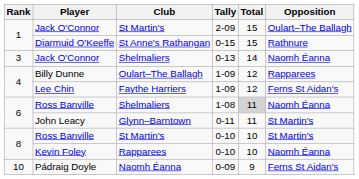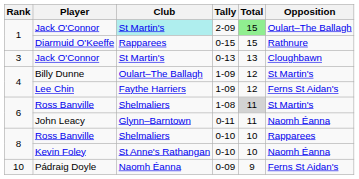 <table class="wikitable">
 <tr>
 <th>Rank</th>
 <th>Player</th>
 <th>Club</th>
 <th>Tally</th>
 <th>Total</th>
 <th>Opposition</th>
 </tr>
 <tr>
 <td rowspan="2" style="text-align:center;">1</td>
 <td><a href='#'>Jack O'Connor</a></td>
-<td><a href='#'>St Martin's</a></td>
+<td style="background: paleturquoise;"><a href='#'>St Martin's</a></td>
 <td align=center>2-09</td>
-<td align=center>15</td>
+<td align=center style="background: lightgreen;">15</td>
 <td><a href='#'>Oulart–The Ballagh</a></td>
 </tr>
 <tr>
 <td><a href='#'>Diarmuid O'Keeffe</a></td>
-<td><a href='#'>St Anne's Rathangan</a></td>
+<td><a href='#'>Rapparees</a></td>
 <td align=center>0-15</td>
 <td align=center>15</td>
 <td><a href='#'>Rathnure</a></td>
 </tr>
 <tr>
 <td rowspan="1" style="text-align:center;">3</td>
 <td><a href='#'>Jack O'Connor</a></td>
-<td><a href='#'>Shelmaliers</a></td>
+<td><a href='#'>St Martin's</a></td>
 <td align=center>0-13</td>
-<td align=center>14</td>
-<td><a href='#'>Naomh Éanna</a></td>
+<td align=center>13</td>
+<td><a href='#'>Cloughbawn</a></td>
 </tr>
 <tr>
 <td rowspan="2" style="text-align:center;">4</td>
 <td>Billy Dunne</td>
 <td><a href='#'>Oulart–The Ballagh</a></td>
 <td align=center>1-09</td>
 <td align=center>12</td>
-<td><a href='#'>Rapparees</a></td>
+<td><a href='#'>St Martin's</a></td>
 </tr>
 <tr>
 <td><a href='#'>Lee Chin</a></td>
 <td><a href='#'>Faythe Harriers</a></td>
 <td align=center>1-09</td>
 <td align=center>12</td>
 <td><a href='#'>Ferns St Aidan's</a></td>
 </tr>
 <tr>
 <td rowspan="2" style="text-align:center;">6</td>
 <td><a href='#'>Ross Banville</a></td>
 <td><a href='#'>Shelmaliers</a></td>
 <td align=center>1-08</td>
 <td align=center style="background: lightgrey;">11</td>
-<td><a href='#'>Naomh Éanna</a></td>
+<td><a href='#'>St Martin's</a></td>
 </tr>
 <tr>
 <td>John Leacy</td>
 <td><a href='#'>Glynn–Barntown</a></td>
 <td align=center>0-11</td>
 <td align=center>11</td>
-<td><a href='#'>St Martin's</a></td>
+<td><a href='#'>Naomh Éanna</a></td>
 </tr>
 <tr>
 <td rowspan="2" style="text-align:center;">8</td>
 <td><a href='#'>Ross Banville</a></td>
-<td><a href='#'>St Martin's</a></td>
+<td><a href='#'>Shelmaliers</a></td>
 <td align=center>0-10</td>
 <td align=center>10</td>
-<td><a href='#'>St Martin's</a></td>
+<td><a href='#'>Rapparees</a></td>
 </tr>
 <tr>
 <td><a href='#'>Kevin Foley</a></td>
-<td><a href='#'>Rapparees</a></td>
+<td><a href='#'>St Anne's Rathangan</a></td>
 <td align=center>0-10</td>
 <td align=center>10</td>
 <td><a href='#'>Naomh Éanna</a></td>
 </tr>
 <tr>
 <td rowspan="1" style="text-align:center;">10</td>
 <td>Pádraig Doyle</td>
 <td><a href='#'>Naomh Éanna</a></td>
 <td align=center>0-09</td>
 <td align=center>9</td>
 <td><a href='#'>Ferns St Aidan's</a></td>
 </tr>
 </table>
